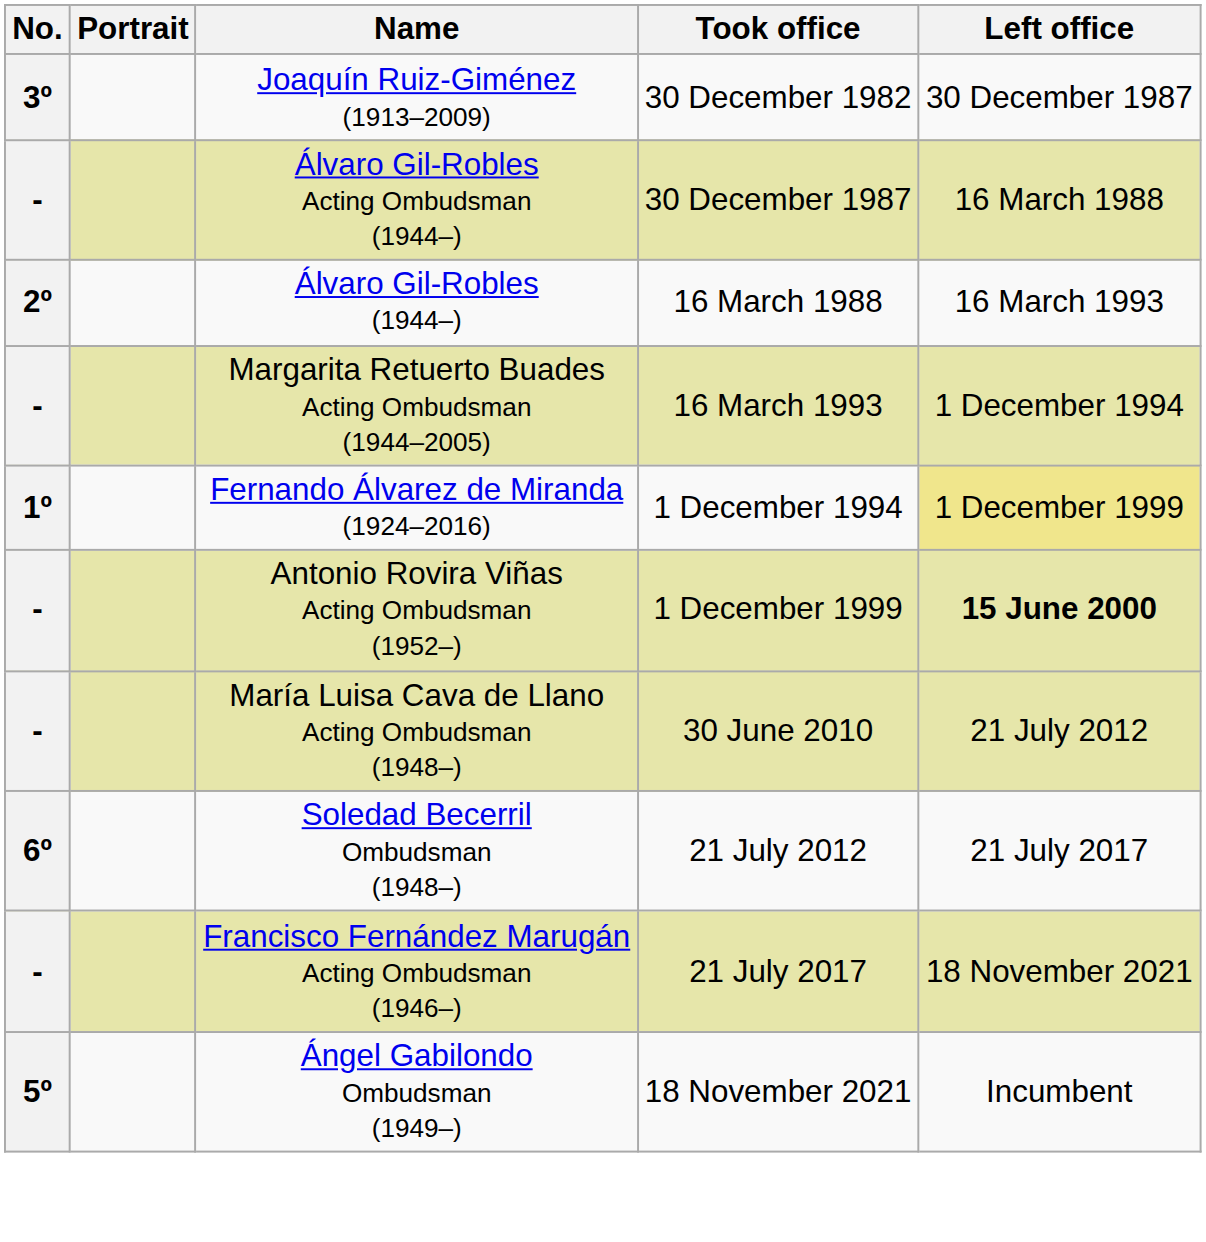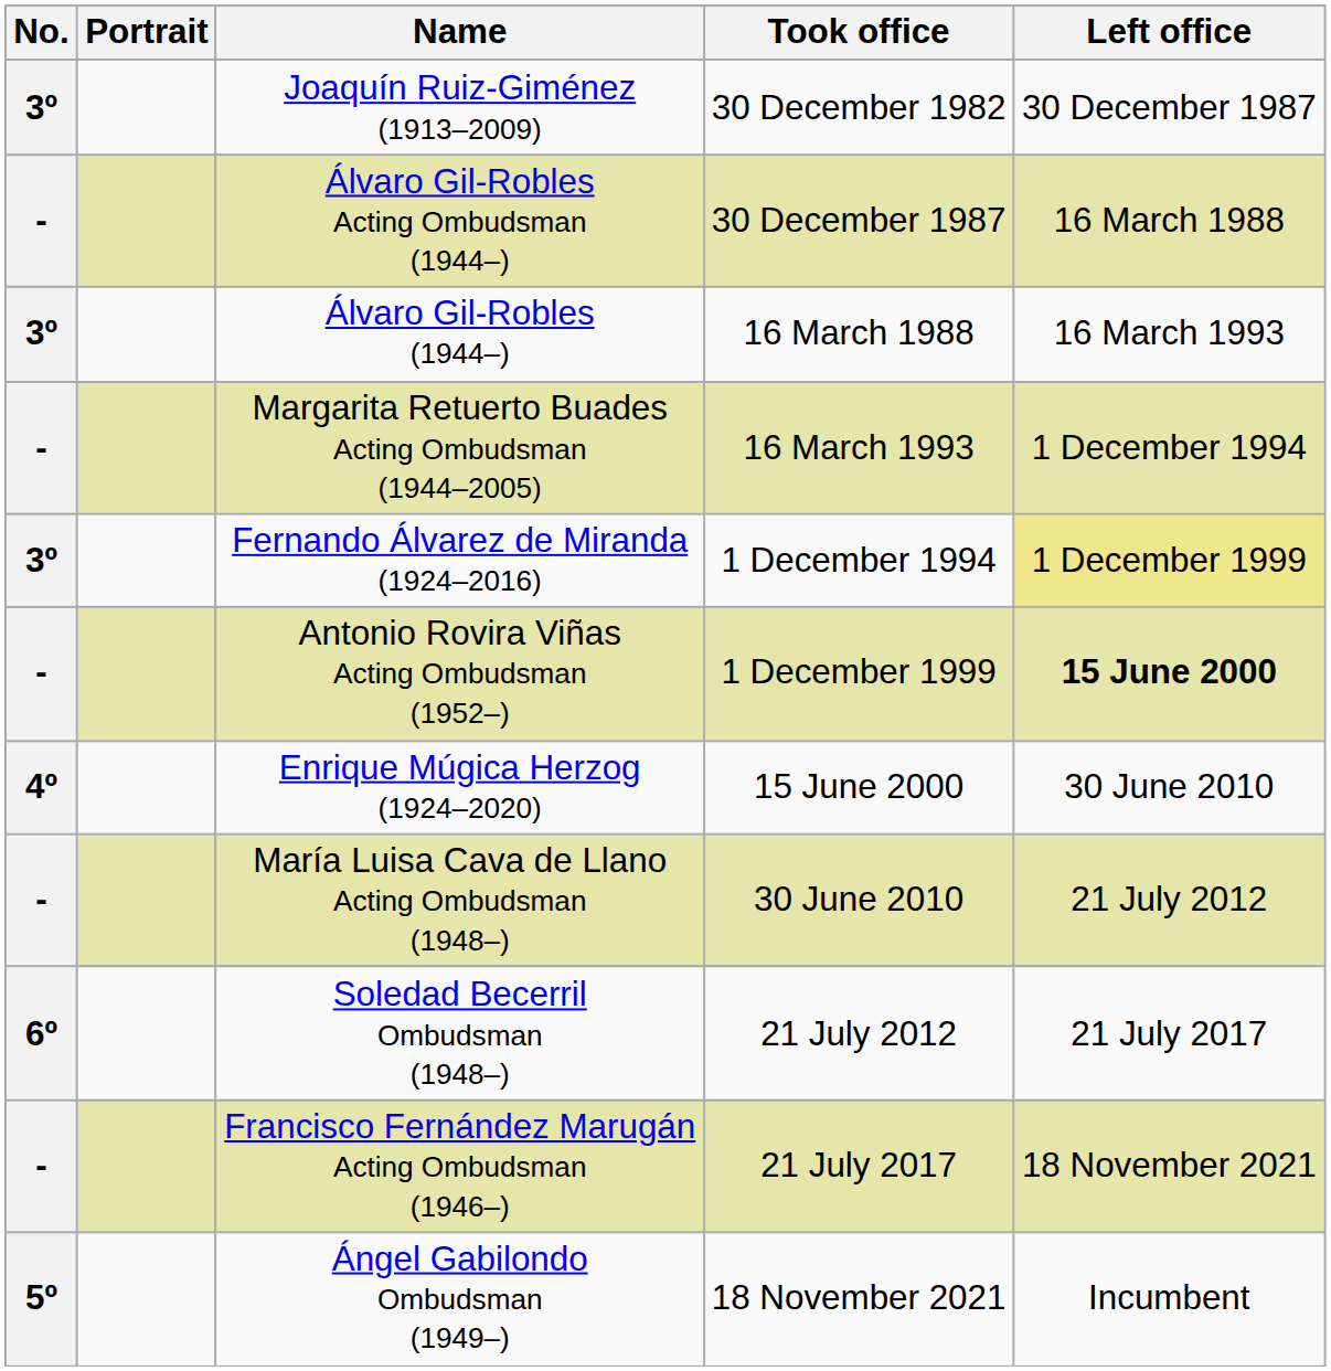 <table class="wikitable" style="clear:right; text-align:center">
 <tr>
 <th>No.</th>
 <th>Portrait</th>
 <th>Name</th>
 <th>Took office</th>
 <th>Left office</th>
 </tr>
 <tr>
 <th>3º</th>
 <td></td>
 <td><a href='#'>Joaquín Ruiz-Giménez</a><br><small>(1913–2009)</small></td>
 <td>30 December 1982</td>
 <td>30 December 1987</td>
 </tr>
 <tr bgcolor="#e6e6aa">
 <th>-</th>
 <td></td>
 <td><a href='#'>Álvaro Gil-Robles</a><br><small>Acting Ombudsman</small><br><small>(1944–)</small></td>
 <td>30 December 1987</td>
 <td>16 March 1988</td>
 </tr>
 <tr>
-<th>2º</th>
+<th>3º</th>
 <td></td>
 <td><a href='#'>Álvaro Gil-Robles</a><br><small>(1944–)</small></td>
 <td>16 March 1988</td>
 <td>16 March 1993</td>
 </tr>
 <tr bgcolor="#e6e6aa">
 <th>-</th>
 <td></td>
 <td>Margarita Retuerto Buades<br><small>Acting Ombudsman</small><br><small>(1944–2005)</small></td>
 <td>16 March 1993</td>
 <td>1 December 1994</td>
 </tr>
 <tr>
-<th>1º</th>
+<th>3º</th>
 <td></td>
 <td><a href='#'>Fernando Álvarez de Miranda</a><br><small>(1924–2016)</small></td>
 <td>1 December 1994</td>
 <td style="background: khaki;">1 December 1999</td>
 </tr>
 <tr bgcolor="#e6e6aa">
 <th>-</th>
 <td></td>
 <td>Antonio Rovira Viñas<br><small>Acting Ombudsman</small><br><small>(1952–)</small></td>
 <td>1 December 1999</td>
 <td><strong>15 June 2000</strong></td>
+</tr>
+<tr>
+<th>4º</th>
+<td></td>
+<td><a href='#'>Enrique Múgica Herzog</a><br><small>(1924–2020)</small></td>
+<td>15 June 2000</td>
+<td>30 June 2010</td>
 </tr>
 <tr bgcolor="#e6e6aa">
 <th>-</th>
 <td></td>
 <td>María Luisa Cava de Llano<br><small>Acting Ombudsman</small><br><small>(1948–)</small></td>
 <td>30 June 2010</td>
 <td>21 July 2012</td>
 </tr>
 <tr>
 <th>6º</th>
 <td></td>
 <td><a href='#'>Soledad Becerril</a><br><small>Ombudsman</small><br><small>(1948–)</small></td>
 <td>21 July 2012</td>
 <td>21 July 2017</td>
 </tr>
 <tr bgcolor="#e6e6aa">
 <th>-</th>
 <td></td>
 <td><a href='#'>Francisco Fernández Marugán</a><br><small>Acting Ombudsman</small><br><small>(1946–)</small></td>
 <td>21 July 2017</td>
 <td>18 November 2021</td>
 </tr>
 <tr>
 <th>5º</th>
 <td></td>
 <td><a href='#'>Ángel Gabilondo</a><br><small>Ombudsman</small><br><small>(1949–)</small></td>
 <td>18 November 2021</td>
 <td>Incumbent</td>
 </tr>
 </table>
